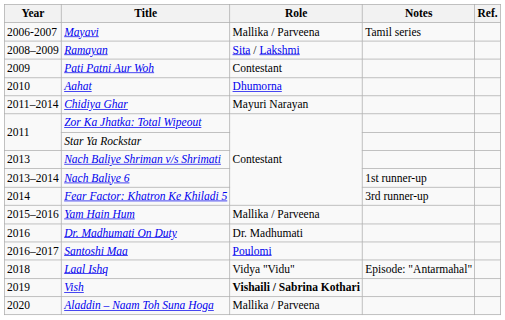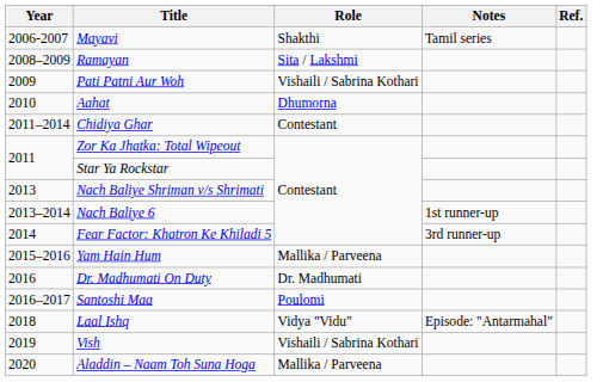 <table class="wikitable sortable">
 <tr>
 <th>Year</th>
 <th>Title</th>
 <th>Role</th>
 <th class="unsortable">Notes</th>
 <th class="unsortable">Ref.</th>
 </tr>
 <tr>
 <td>2006-2007</td>
 <td><em><a href='#'>Mayavi</a></em></td>
-<td>Mallika / Parveena</td>
+<td>Shakthi</td>
 <td>Tamil series</td>
 <td></td>
 </tr>
 <tr>
 <td>2008–2009</td>
 <td><em><a href='#'>Ramayan</a></em></td>
 <td><a href='#'>Sita</a> / <a href='#'>Lakshmi</a></td>
 <td></td>
 <td></td>
 </tr>
 <tr>
 <td>2009</td>
 <td><em><a href='#'>Pati Patni Aur Woh</a></em></td>
-<td>Contestant</td>
+<td>Vishaili / Sabrina Kothari</td>
 <td></td>
 <td></td>
 </tr>
 <tr>
 <td>2010</td>
 <td><em><a href='#'>Aahat</a></em></td>
 <td><a href='#'>Dhumorna</a></td>
 <td></td>
 <td></td>
 </tr>
 <tr>
 <td>2011–2014</td>
 <td><em><a href='#'>Chidiya Ghar</a></em></td>
-<td>Mayuri Narayan</td>
+<td>Contestant</td>
 <td></td>
 <td></td>
 </tr>
 <tr>
 <td rowspan="2">2011</td>
 <td><em><a href='#'>Zor Ka Jhatka: Total Wipeout</a></em></td>
 <td rowspan="5">Contestant</td>
 <td></td>
 <td></td>
 </tr>
 <tr>
 <td><em>Star Ya Rockstar</em></td>
 <td></td>
 <td></td>
 </tr>
 <tr>
 <td>2013</td>
 <td><em><a href='#'>Nach Baliye Shriman v/s Shrimati</a></em></td>
 <td></td>
 <td></td>
 </tr>
 <tr>
 <td>2013–2014</td>
 <td><em><a href='#'>Nach Baliye 6</a></em></td>
 <td>1st runner-up</td>
 <td></td>
 </tr>
 <tr>
 <td>2014</td>
 <td><em><a href='#'>Fear Factor: Khatron Ke Khiladi 5</a></em></td>
 <td>3rd runner-up</td>
 <td></td>
 </tr>
 <tr>
 <td>2015–2016</td>
 <td><em><a href='#'>Yam Hain Hum</a></em></td>
 <td>Mallika / Parveena</td>
 <td></td>
 <td></td>
 </tr>
 <tr>
 <td>2016</td>
 <td><em><a href='#'>Dr. Madhumati On Duty</a></em></td>
 <td>Dr. Madhumati</td>
 <td></td>
 <td></td>
 </tr>
 <tr>
 <td>2016–2017</td>
 <td><em><a href='#'>Santoshi Maa</a></em></td>
 <td><a href='#'>Poulomi</a></td>
 <td></td>
 <td></td>
 </tr>
 <tr>
 <td>2018</td>
 <td><em><a href='#'>Laal Ishq</a></em></td>
 <td>Vidya "Vidu"</td>
 <td>Episode: "Antarmahal"</td>
 <td></td>
 </tr>
 <tr>
 <td>2019</td>
 <td><em><a href='#'>Vish</a></em></td>
-<td><strong>Vishaili / Sabrina Kothari</strong></td>
+<td>Vishaili / Sabrina Kothari</td>
 <td></td>
 <td></td>
 </tr>
 <tr>
 <td>2020</td>
 <td><em><a href='#'>Aladdin – Naam Toh Suna Hoga</a></em></td>
 <td>Mallika / Parveena</td>
 <td></td>
 <td></td>
 </tr>
 </table>
